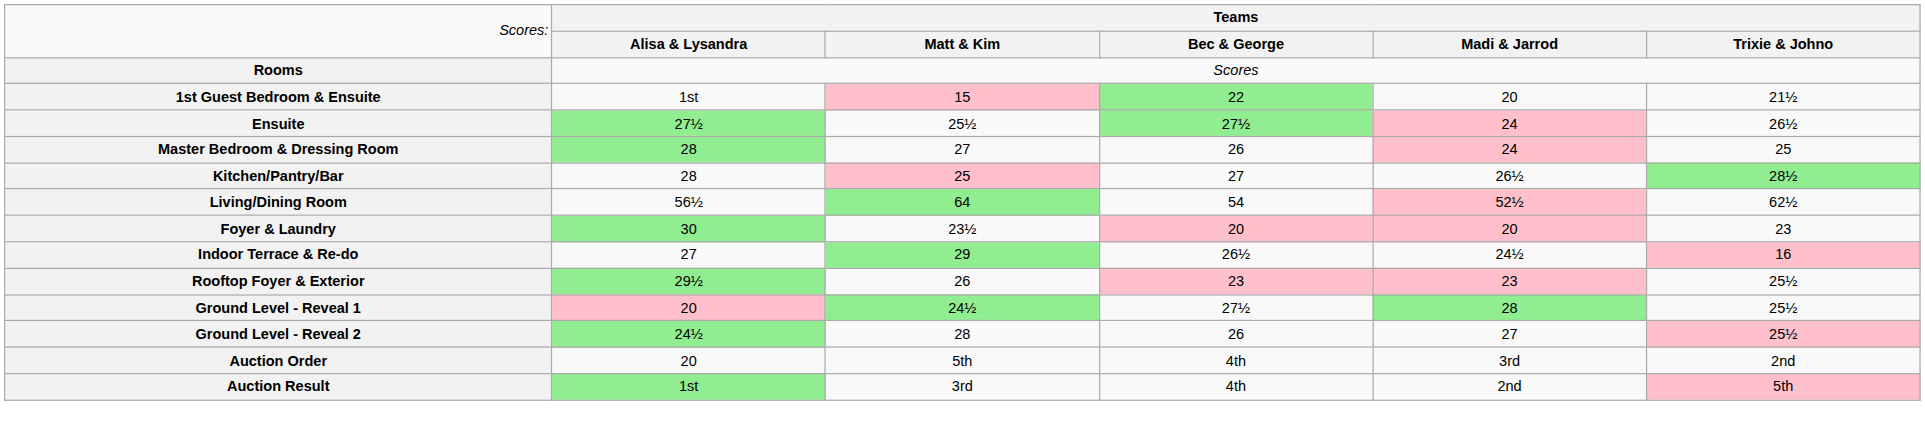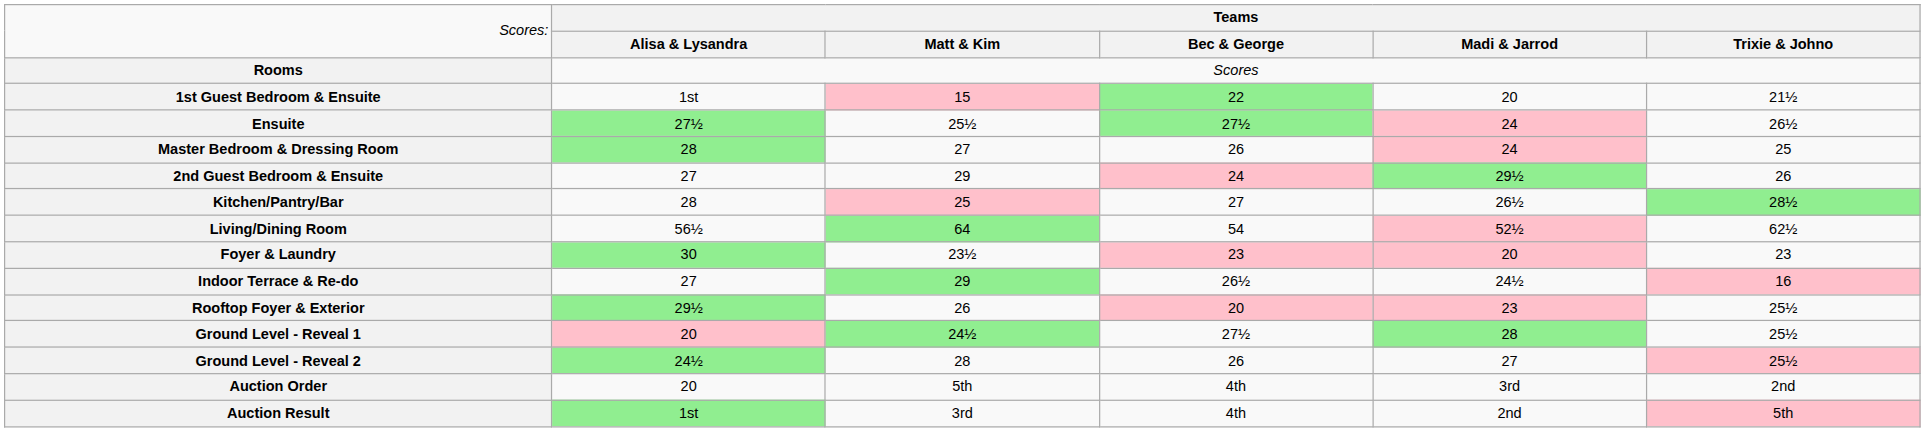 <table class="wikitable" style="text-align: center; font-size: 9pt; line-height:16px; width:100%">
 <tr>
 <td style="width:10%; text-align:right;" rowspan="2"><em>Scores:</em></td>
 <th colspan="5">Teams</th>
 </tr>
 <tr>
 <th style="width:5%;">Alisa & Lysandra</th>
 <th style="width:5%;">Matt & Kim</th>
 <th style="width:5%;">Bec & George</th>
 <th style="width:5%;">Madi & Jarrod</th>
 <th style="width:5%;">Trixie & Johno</th>
 </tr>
 <tr>
 <th>Rooms</th>
 <td colspan="5"><em>Scores</em></td>
 </tr>
 <tr>
 <th style="width:5%;">1st Guest Bedroom & Ensuite</th>
 <td>1st</td>
 <td bgcolor="pink">15</td>
 <td bgcolor="lightgreen">22</td>
 <td>20</td>
 <td>21½</td>
 </tr>
 <tr>
 <th style="width:5%;">Ensuite</th>
 <td bgcolor="lightgreen">27½</td>
 <td>25½</td>
 <td bgcolor="lightgreen">27½</td>
 <td bgcolor="pink">24</td>
 <td>26½</td>
 </tr>
 <tr>
 <th style="width:5%;">Master Bedroom & Dressing Room</th>
 <td bgcolor="lightgreen">28</td>
 <td>27</td>
 <td>26</td>
 <td bgcolor="pink">24</td>
 <td>25</td>
 </tr>
 <tr>
+<th style="width:5%;">2nd Guest Bedroom & Ensuite</th>
+<td>27</td>
+<td>29</td>
+<td bgcolor="pink">24</td>
+<td bgcolor="lightgreen">29½</td>
+<td>26</td>
+</tr>
+<tr>
 <th style="width:5%;">Kitchen/Pantry/Bar</th>
 <td>28</td>
 <td bgcolor="pink">25</td>
 <td>27</td>
 <td>26½</td>
 <td bgcolor="lightgreen">28½</td>
 </tr>
 <tr>
 <th style="width:5%;">Living/Dining Room</th>
 <td>56½</td>
 <td bgcolor="lightgreen">64</td>
 <td>54</td>
 <td bgcolor="pink">52½</td>
 <td>62½</td>
 </tr>
 <tr>
 <th style="width:5%;">Foyer & Laundry</th>
 <td bgcolor="lightgreen">30</td>
 <td>23½</td>
-<td bgcolor="pink">20</td>
+<td bgcolor="pink">23</td>
 <td bgcolor="pink">20</td>
 <td>23</td>
 </tr>
 <tr>
 <th style="width:5%;">Indoor Terrace & Re-do</th>
 <td>27</td>
 <td bgcolor="lightgreen">29</td>
 <td>26½</td>
 <td>24½</td>
 <td bgcolor="pink">16</td>
 </tr>
 <tr>
 <th style="width:5%;">Rooftop Foyer & Exterior</th>
 <td bgcolor="lightgreen">29½</td>
 <td>26</td>
-<td bgcolor="pink">23</td>
+<td bgcolor="pink">20</td>
 <td bgcolor="pink">23</td>
 <td>25½</td>
 </tr>
 <tr>
 <th style="width:5%;">Ground Level - Reveal 1</th>
 <td bgcolor="pink">20</td>
 <td style="background: lightgreen;">24½</td>
 <td>27½</td>
 <td bgcolor="lightgreen">28</td>
 <td>25½</td>
 </tr>
 <tr>
 <th style="width:5%;">Ground Level - Reveal 2</th>
 <td bgcolor="lightgreen">24½</td>
 <td>28</td>
 <td>26</td>
 <td>27</td>
 <td bgcolor="pink">25½</td>
 </tr>
 <tr>
 <th style="width:5%;">Auction Order</th>
 <td>20</td>
 <td>5th</td>
 <td>4th</td>
 <td>3rd</td>
 <td>2nd</td>
 </tr>
 <tr>
 <th style="width:5%;">Auction Result</th>
 <td bgcolor="lightgreen">1st</td>
 <td>3rd</td>
 <td>4th</td>
 <td>2nd</td>
 <td bgcolor="pink">5th</td>
 </tr>
 </table>
